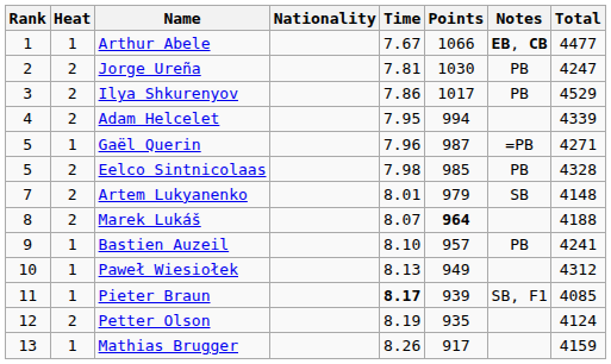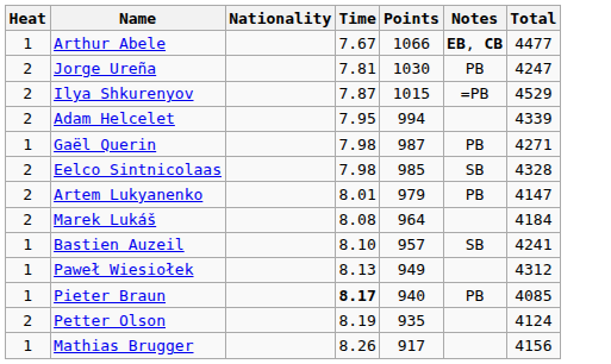 <table class="wikitable sortable" style="text-align:center">
 <tr>
-<th>Rank</th>
 <th>Heat</th>
 <th>Name</th>
 <th>Nationality</th>
 <th>Time</th>
 <th>Points</th>
 <th>Notes</th>
 <th>Total</th>
 </tr>
 <tr>
 <td>1</td>
-<td>1</td>
 <td align="left"><a href='#'>Arthur Abele</a></td>
 <td align=left></td>
 <td>7.67</td>
 <td>1066</td>
 <td><strong>EB</strong>, <strong>CB</strong></td>
 <td>4477</td>
 </tr>
 <tr>
 <td>2</td>
-<td>2</td>
 <td align="left"><a href='#'>Jorge Ureña</a></td>
 <td align=left></td>
 <td>7.81</td>
 <td>1030</td>
 <td>PB</td>
 <td>4247</td>
 </tr>
 <tr>
-<td>3</td>
 <td>2</td>
 <td align="left"><a href='#'>Ilya Shkurenyov</a></td>
 <td align=left></td>
-<td>7.86</td>
-<td>1017</td>
-<td>PB</td>
+<td>7.87</td>
+<td>1015</td>
+<td>=PB</td>
 <td>4529</td>
 </tr>
 <tr>
-<td>4</td>
 <td>2</td>
 <td align="left"><a href='#'>Adam Helcelet</a></td>
 <td align=left></td>
 <td>7.95</td>
 <td>994</td>
 <td></td>
 <td>4339</td>
 </tr>
 <tr>
-<td>5</td>
 <td>1</td>
 <td align="left"><a href='#'>Gaël Querin</a></td>
 <td align=left></td>
-<td>7.96</td>
+<td>7.98</td>
 <td>987</td>
-<td>=PB</td>
+<td>PB</td>
 <td>4271</td>
 </tr>
 <tr>
-<td>5</td>
 <td>2</td>
 <td align="left"><a href='#'>Eelco Sintnicolaas</a></td>
 <td align=left></td>
 <td>7.98</td>
 <td>985</td>
-<td>PB</td>
+<td>SB</td>
 <td>4328</td>
 </tr>
 <tr>
-<td>7</td>
 <td>2</td>
 <td align="left"><a href='#'>Artem Lukyanenko</a></td>
 <td align=left></td>
 <td>8.01</td>
 <td>979</td>
-<td>SB</td>
-<td>4148</td>
+<td>PB</td>
+<td>4147</td>
 </tr>
 <tr>
-<td>8</td>
 <td>2</td>
 <td align="left"><a href='#'>Marek Lukáš</a></td>
 <td align=left></td>
-<td>8.07</td>
-<td><strong>964</strong></td>
+<td>8.08</td>
+<td>964</td>
 <td></td>
-<td>4188</td>
+<td>4184</td>
 </tr>
 <tr>
-<td>9</td>
 <td>1</td>
 <td align="left"><a href='#'>Bastien Auzeil</a></td>
 <td align=left></td>
 <td>8.10</td>
 <td>957</td>
-<td>PB</td>
+<td>SB</td>
 <td>4241</td>
 </tr>
 <tr>
-<td>10</td>
 <td>1</td>
 <td align="left"><a href='#'>Paweł Wiesiołek</a></td>
 <td align=left></td>
 <td>8.13</td>
 <td>949</td>
 <td></td>
 <td>4312</td>
 </tr>
 <tr>
-<td>11</td>
 <td>1</td>
 <td align="left"><a href='#'>Pieter Braun</a></td>
 <td align=left></td>
 <td><strong>8.17</strong></td>
-<td>939</td>
-<td>SB, F1</td>
+<td>940</td>
+<td>PB</td>
 <td>4085</td>
 </tr>
 <tr>
-<td>12</td>
 <td>2</td>
 <td align="left"><a href='#'>Petter Olson</a></td>
 <td align=left></td>
 <td>8.19</td>
 <td>935</td>
 <td></td>
 <td>4124</td>
 </tr>
 <tr>
-<td>13</td>
 <td>1</td>
 <td align="left"><a href='#'>Mathias Brugger</a></td>
 <td align=left></td>
 <td>8.26</td>
 <td>917</td>
 <td></td>
-<td>4159</td>
+<td>4156</td>
 </tr>
 </table>
